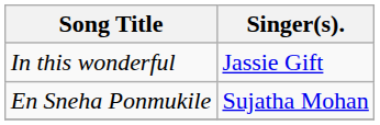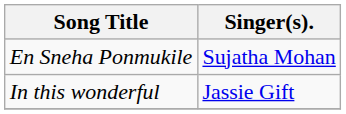 <table class="wikitable">
 <tr>
 <th>Song Title</th>
 <th>Singer(s).</th>
 </tr>
 <tr>
+<td><em>En Sneha Ponmukile </em></td>
+<td><a href='#'>Sujatha Mohan</a></td>
+</tr>
+<tr>
 <td><em>In this wonderful</em></td>
 <td><a href='#'>Jassie Gift</a></td>
 </tr>
 <tr>
-<td><em>En Sneha Ponmukile </em></td>
-<td><a href='#'>Sujatha Mohan</a></td>
-</tr>
-<tr>
 </tr>
 </table>
